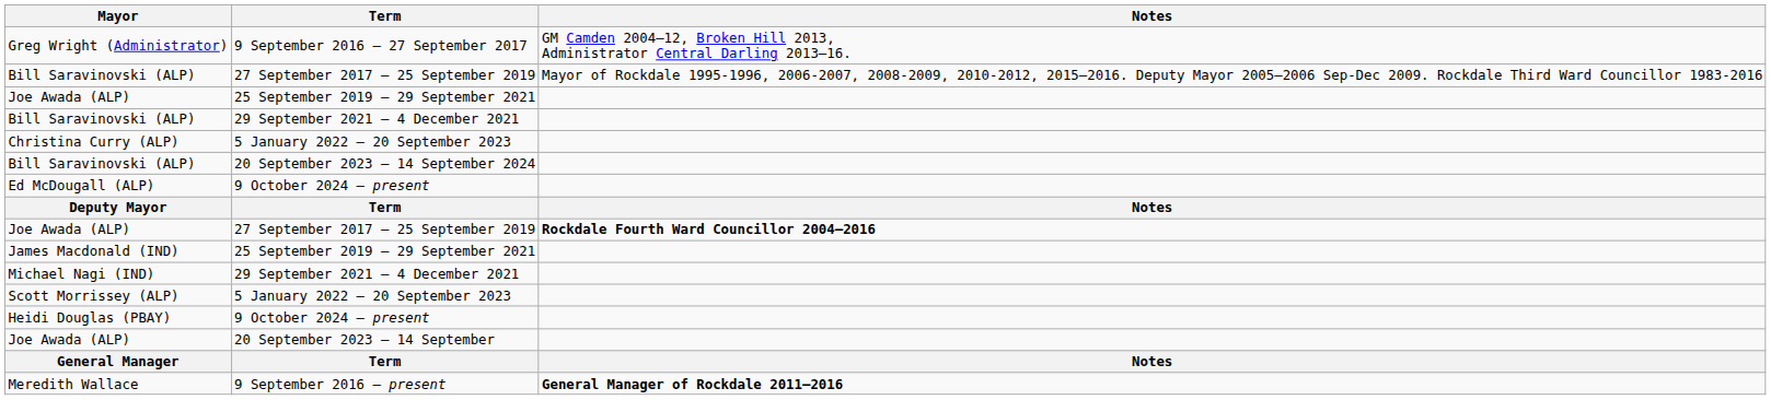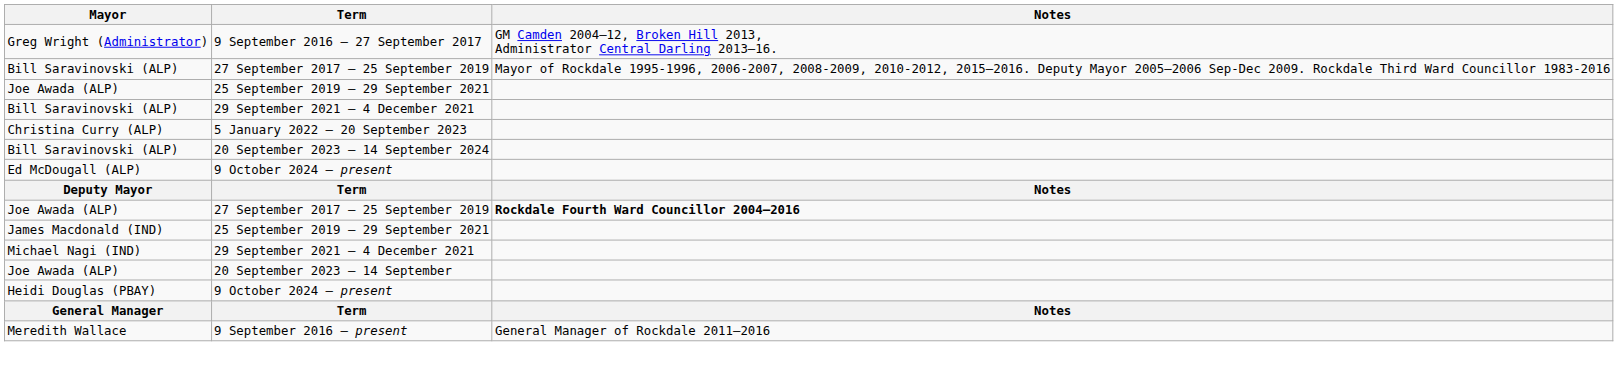 <table class="wikitable">
 <tr>
 <th>Mayor</th>
 <th>Term</th>
 <th>Notes</th>
 </tr>
 <tr>
 <td>Greg Wright (<a href='#'>Administrator</a>)</td>
 <td>9 September 2016 – 27 September 2017</td>
 <td>GM <a href='#'>Camden</a> 2004–12, <a href='#'>Broken Hill</a> 2013,<br>Administrator <a href='#'>Central Darling</a> 2013–16.</td>
 </tr>
 <tr>
 <td>Bill Saravinovski (ALP)</td>
 <td>27 September 2017 – 25 September 2019</td>
 <td>Mayor of Rockdale 1995-1996, 2006-2007, 2008-2009, 2010-2012, 2015–2016. Deputy Mayor 2005–2006 Sep-Dec 2009. Rockdale Third Ward Councillor 1983-2016</td>
 </tr>
 <tr>
 <td>Joe Awada (ALP)</td>
 <td>25 September 2019 – 29 September 2021</td>
 <td></td>
 </tr>
 <tr>
 <td>Bill Saravinovski (ALP)</td>
 <td>29 September 2021 – 4 December 2021</td>
 <td></td>
 </tr>
 <tr>
 <td>Christina Curry (ALP)</td>
 <td>5 January 2022 – 20 September 2023</td>
 <td></td>
 </tr>
 <tr>
 <td>Bill Saravinovski (ALP)</td>
 <td>20 September 2023 – 14 September 2024</td>
 <td></td>
 </tr>
 <tr>
 <td>Ed McDougall (ALP)</td>
 <td>9 October 2024 – <em>present</em></td>
 <td></td>
 </tr>
 <tr>
 <th>Deputy Mayor</th>
 <th>Term</th>
 <th>Notes</th>
 </tr>
 <tr>
 <td>Joe Awada (ALP)</td>
 <td>27 September 2017 – 25 September 2019</td>
 <td><strong>Rockdale Fourth Ward Councillor 2004–2016</strong></td>
 </tr>
 <tr>
 <td>James Macdonald (IND)</td>
 <td>25 September 2019 – 29 September 2021</td>
 <td></td>
 </tr>
 <tr>
 <td>Michael Nagi (IND)</td>
 <td>29 September 2021 – 4 December 2021</td>
 <td></td>
 </tr>
 <tr>
-<td>Scott Morrissey (ALP)</td>
-<td>5 January 2022 – 20 September 2023</td>
+<td>Joe Awada (ALP)</td>
+<td>20 September 2023 – 14 September</td>
 <td></td>
 </tr>
 <tr>
 <td>Heidi Douglas (PBAY)</td>
 <td>9 October 2024 – <em>present</em></td>
-<td></td>
-</tr>
-<tr>
-<td>Joe Awada (ALP)</td>
-<td>20 September 2023 – 14 September</td>
 <td></td>
 </tr>
 <tr>
 <th>General Manager</th>
 <th>Term</th>
 <th>Notes</th>
 </tr>
 <tr>
 <td>Meredith Wallace</td>
 <td>9 September 2016 – <em>present</em></td>
-<td><strong>General Manager of Rockdale 2011–2016</strong></td>
+<td>General Manager of Rockdale 2011–2016</td>
 </tr>
 </table>
